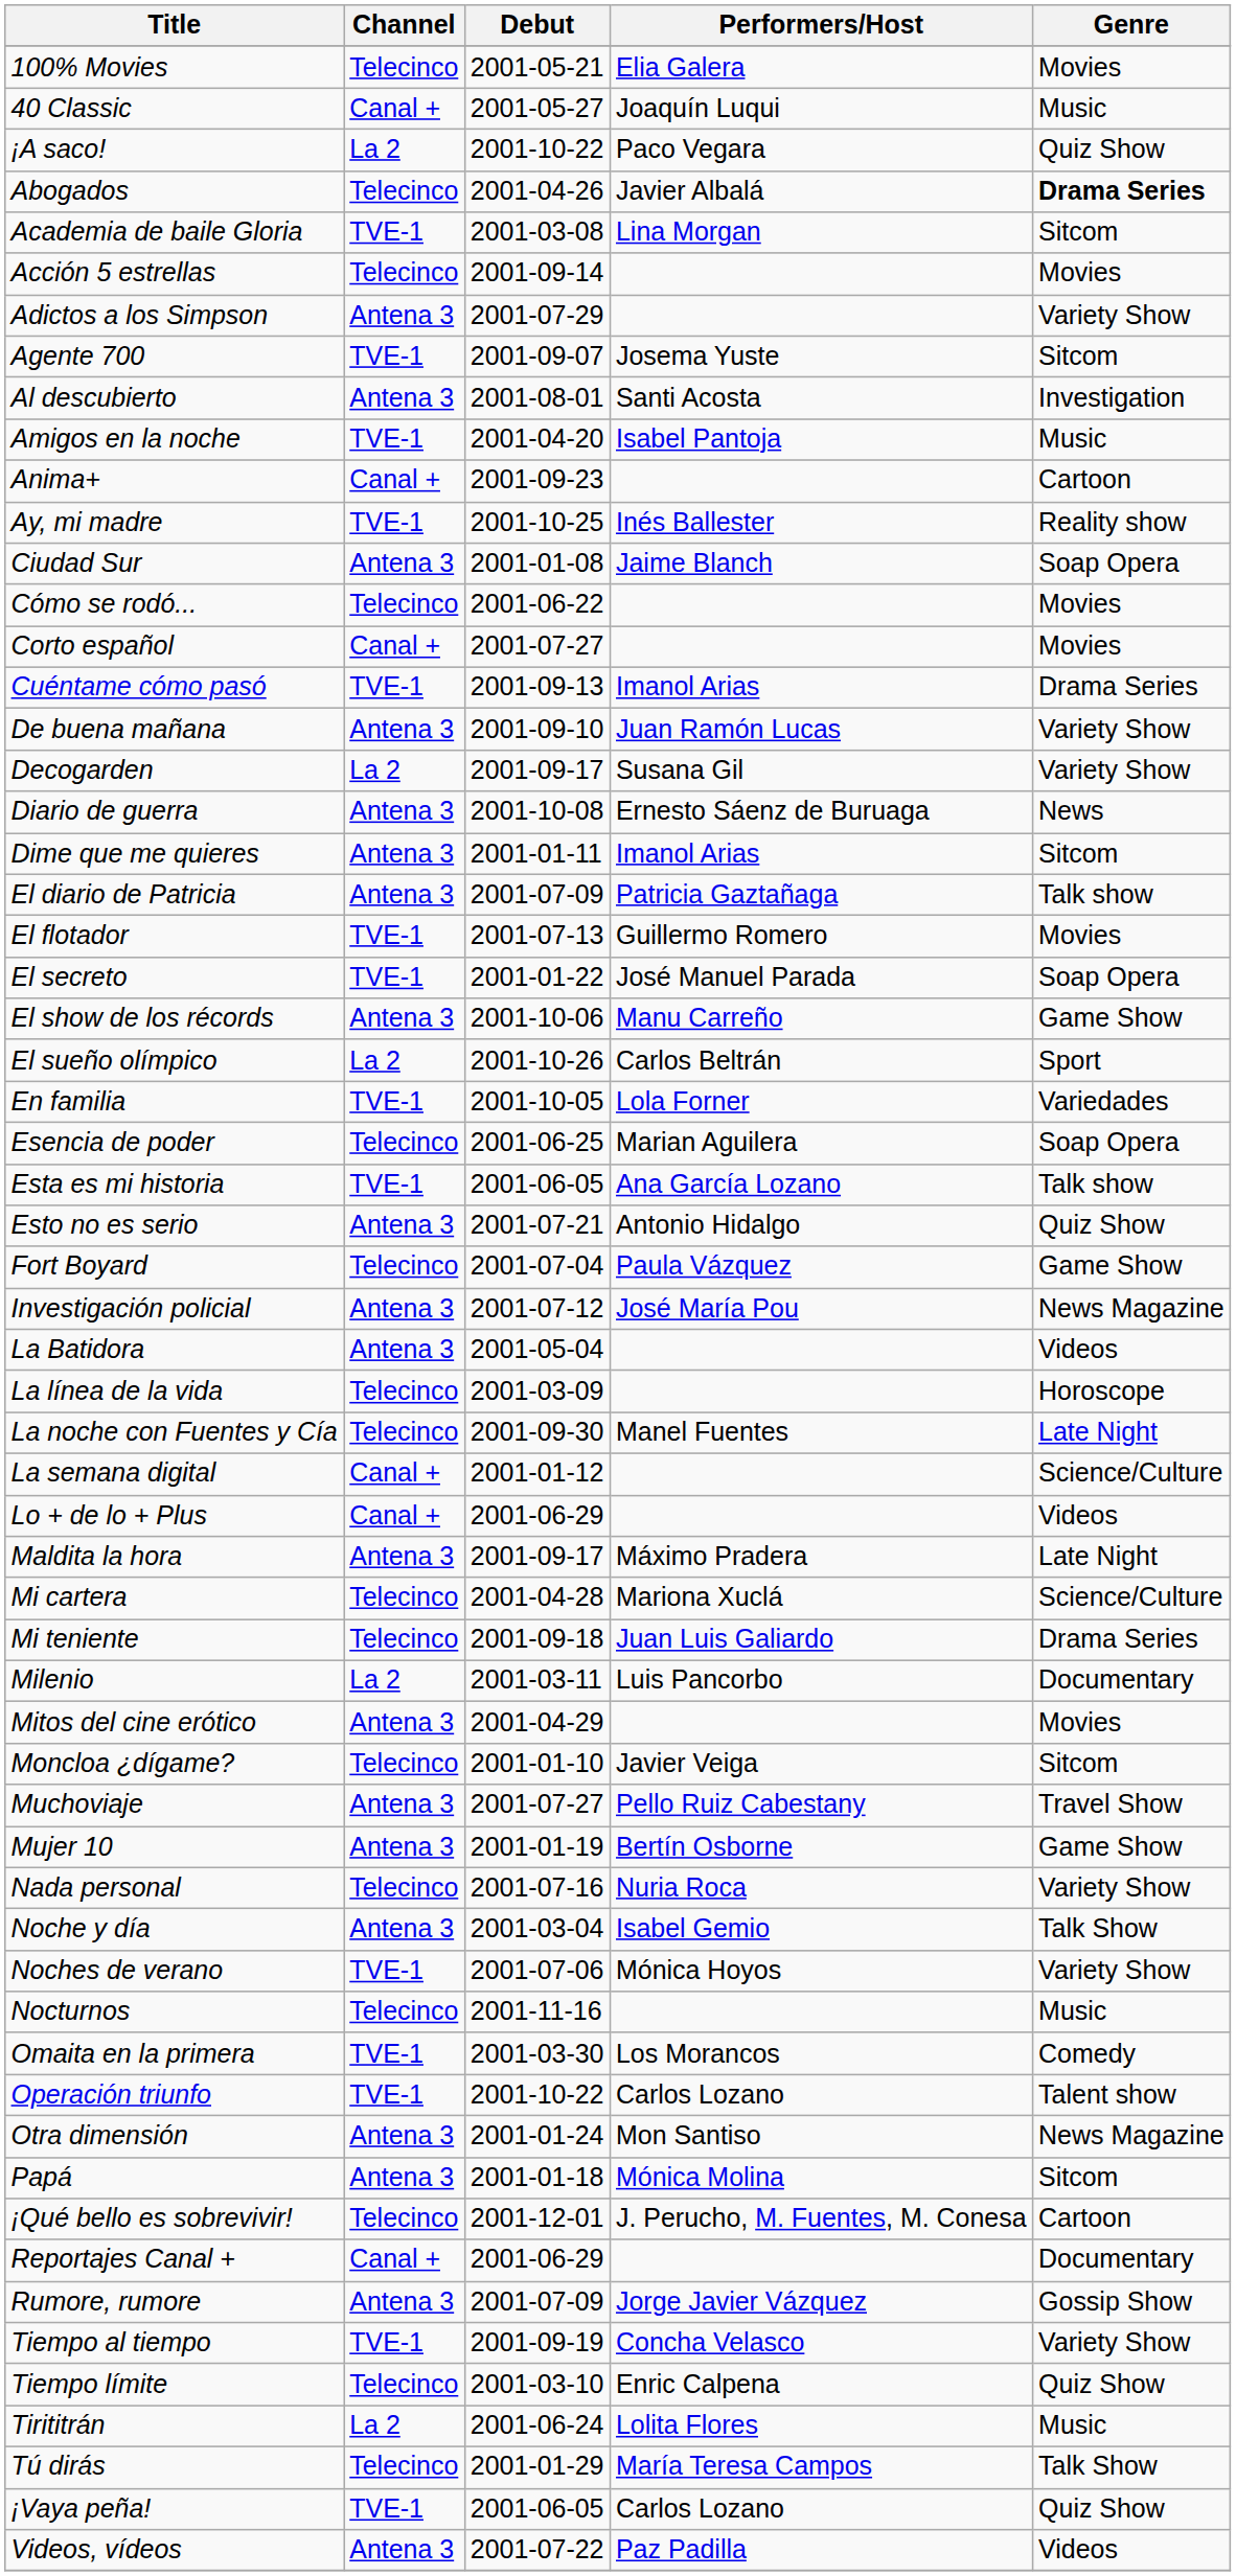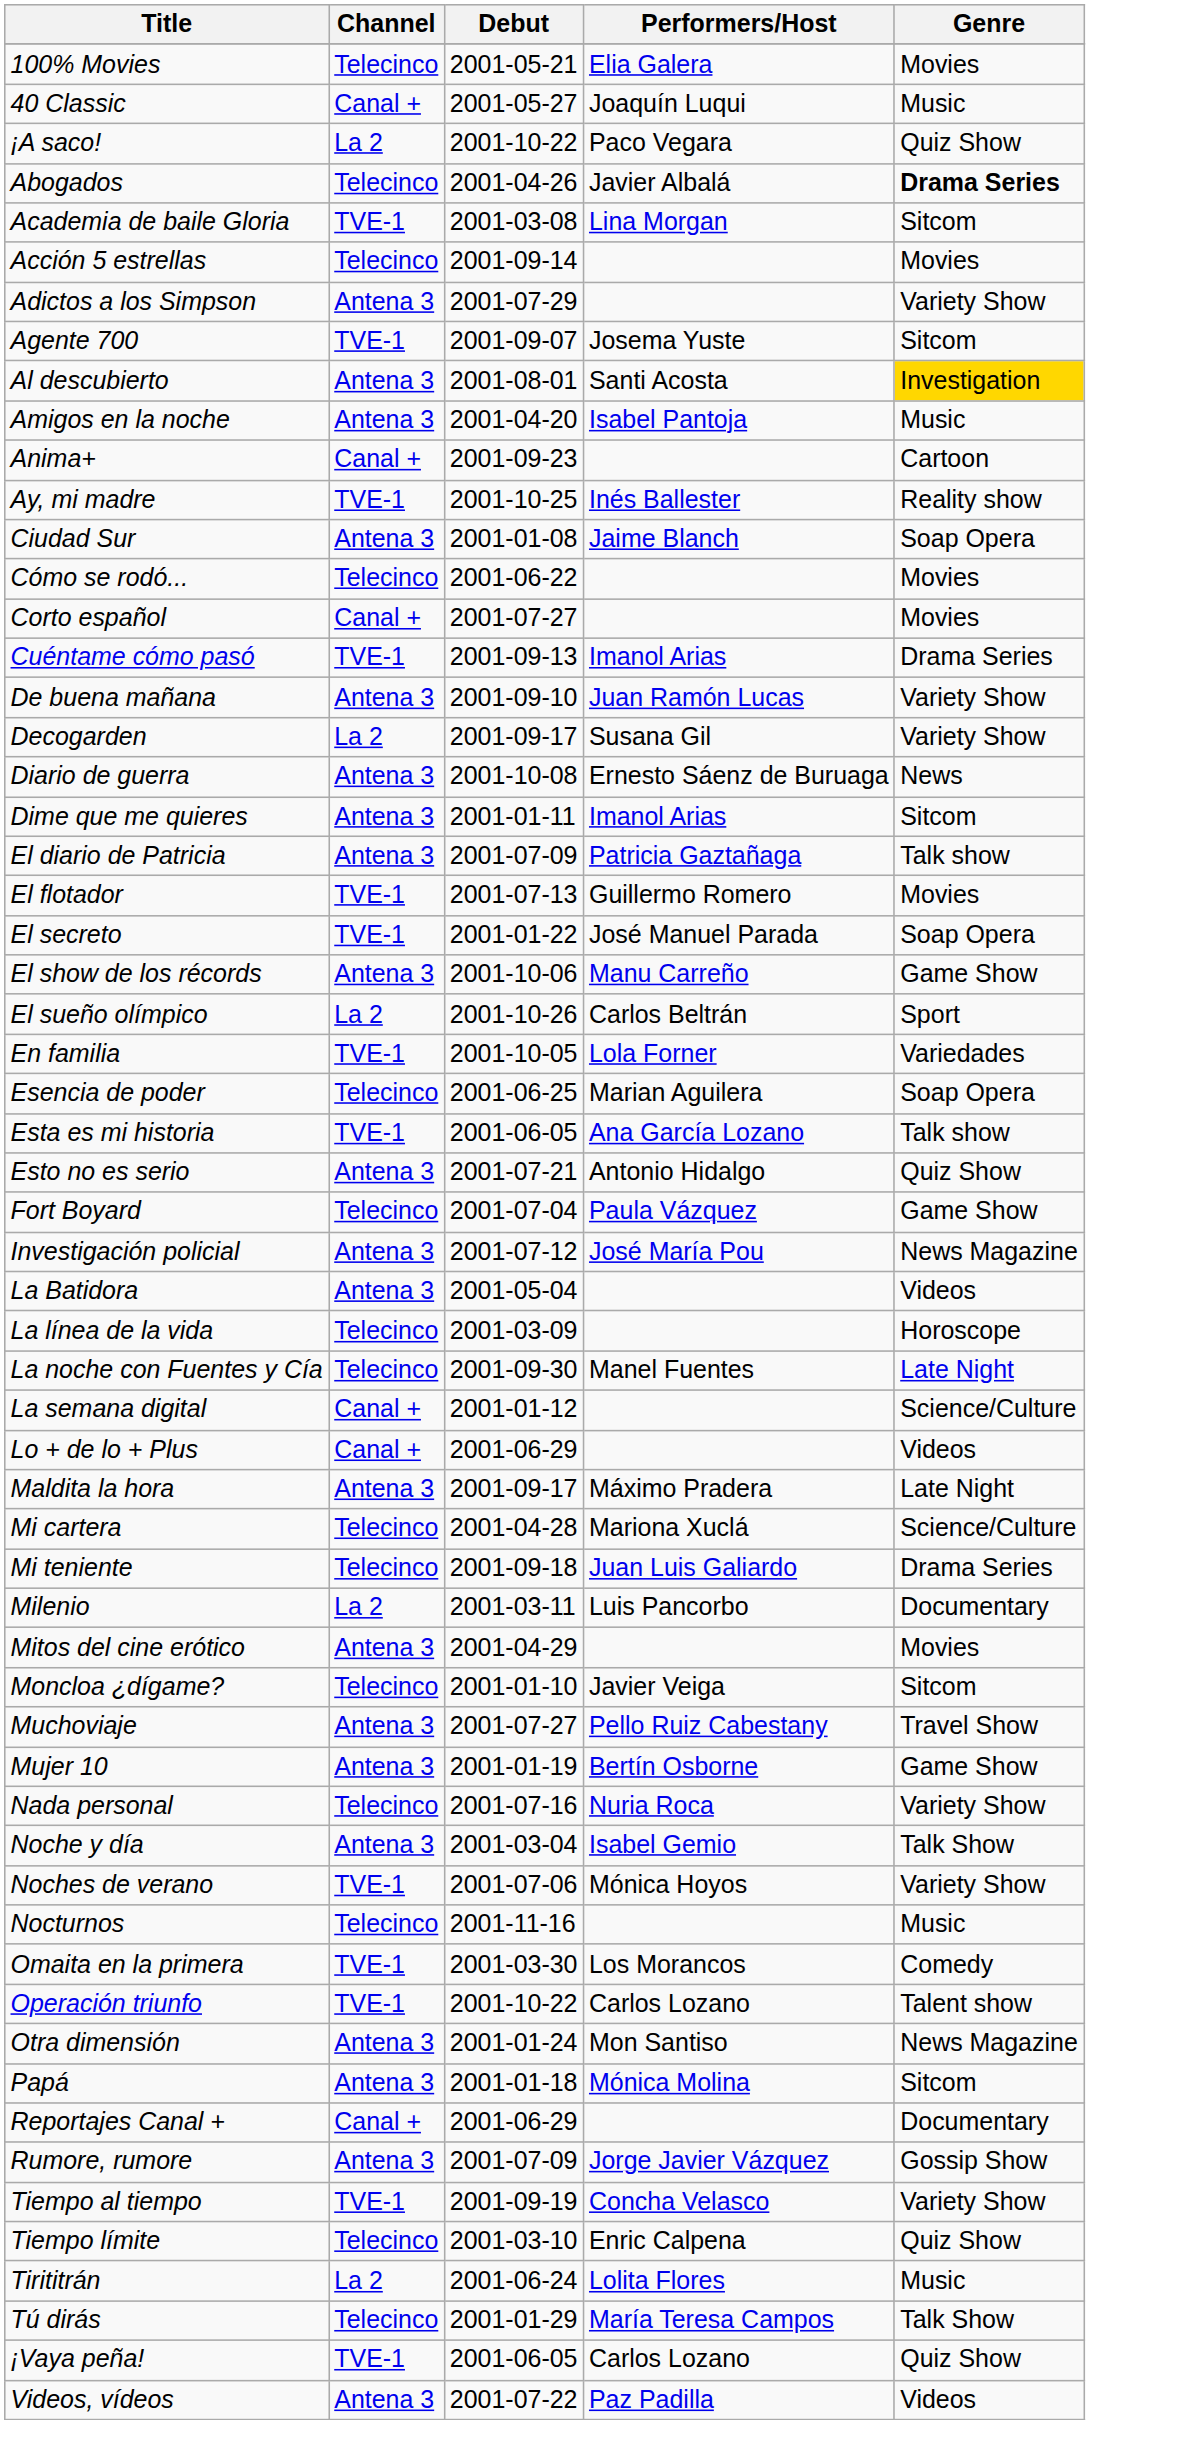 <table class="wikitable sortable">
 <tr>
 <th>Title</th>
 <th>Channel</th>
 <th>Debut</th>
 <th>Performers/Host</th>
 <th>Genre</th>
 </tr>
 <tr>
 </tr>
 <tr>
 <td><em>100% Movies</em></td>
 <td><a href='#'>Telecinco</a></td>
 <td>2001-05-21</td>
 <td><a href='#'>Elia Galera</a></td>
 <td>Movies</td>
 </tr>
 <tr>
 <td><em>40 Classic</em></td>
 <td><a href='#'>Canal +</a></td>
 <td>2001-05-27</td>
 <td>Joaquín Luqui</td>
 <td>Music</td>
 </tr>
 <tr>
 <td><em>¡A saco!</em></td>
 <td><a href='#'>La 2</a></td>
 <td>2001-10-22</td>
 <td>Paco Vegara</td>
 <td>Quiz Show</td>
 </tr>
 <tr>
 <td><em>Abogados</em></td>
 <td><a href='#'>Telecinco</a></td>
 <td>2001-04-26</td>
 <td>Javier Albalá</td>
 <td><strong>Drama Series</strong></td>
 </tr>
 <tr>
 <td><em>Academia de baile Gloria</em></td>
 <td><a href='#'>TVE-1</a></td>
 <td>2001-03-08</td>
 <td><a href='#'>Lina Morgan</a></td>
 <td>Sitcom</td>
 </tr>
 <tr>
 <td><em>Acción 5 estrellas</em></td>
 <td><a href='#'>Telecinco</a></td>
 <td>2001-09-14</td>
 <td></td>
 <td>Movies</td>
 </tr>
 <tr>
 <td><em>Adictos a los Simpson</em></td>
 <td><a href='#'>Antena 3</a></td>
 <td>2001-07-29</td>
 <td></td>
 <td>Variety Show</td>
 </tr>
 <tr>
 <td><em>Agente 700</em></td>
 <td><a href='#'>TVE-1</a></td>
 <td>2001-09-07</td>
 <td>Josema Yuste</td>
 <td>Sitcom</td>
 </tr>
 <tr>
 <td><em>Al descubierto</em></td>
 <td><a href='#'>Antena 3</a></td>
 <td>2001-08-01</td>
 <td>Santi Acosta</td>
-<td>Investigation</td>
+<td style="background: gold;">Investigation</td>
 </tr>
 <tr>
 <td><em>Amigos en la noche</em></td>
-<td><a href='#'>TVE-1</a></td>
+<td><a href='#'>Antena 3</a></td>
 <td>2001-04-20</td>
 <td><a href='#'>Isabel Pantoja</a></td>
 <td>Music</td>
 </tr>
 <tr>
 <td><em>Anima+</em></td>
 <td><a href='#'>Canal +</a></td>
 <td>2001-09-23</td>
 <td></td>
 <td>Cartoon</td>
 </tr>
 <tr>
 <td><em>Ay, mi madre</em></td>
 <td><a href='#'>TVE-1</a></td>
 <td>2001-10-25</td>
 <td><a href='#'>Inés Ballester</a></td>
 <td>Reality show</td>
 </tr>
 <tr>
 <td><em>Ciudad Sur</em></td>
 <td><a href='#'>Antena 3</a></td>
 <td>2001-01-08</td>
 <td><a href='#'>Jaime Blanch</a></td>
 <td>Soap Opera</td>
 </tr>
 <tr>
 <td><em>Cómo se rodó...</em></td>
 <td><a href='#'>Telecinco</a></td>
 <td>2001-06-22</td>
 <td></td>
 <td>Movies</td>
 </tr>
 <tr>
 <td><em>Corto español</em></td>
 <td><a href='#'>Canal +</a></td>
 <td>2001-07-27</td>
 <td></td>
 <td>Movies</td>
 </tr>
 <tr>
 <td><em><a href='#'>Cuéntame cómo pasó</a></em></td>
 <td><a href='#'>TVE-1</a></td>
 <td>2001-09-13</td>
 <td><a href='#'>Imanol Arias</a></td>
 <td>Drama Series</td>
 </tr>
 <tr>
 <td><em>De buena mañana</em></td>
 <td><a href='#'>Antena 3</a></td>
 <td>2001-09-10</td>
 <td><a href='#'>Juan Ramón Lucas</a></td>
 <td>Variety Show</td>
 </tr>
 <tr>
 <td><em>Decogarden</em></td>
 <td><a href='#'>La 2</a></td>
 <td>2001-09-17</td>
 <td>Susana Gil</td>
 <td>Variety Show</td>
 </tr>
 <tr>
 <td><em>Diario de guerra</em></td>
 <td><a href='#'>Antena 3</a></td>
 <td>2001-10-08</td>
 <td>Ernesto Sáenz de Buruaga</td>
 <td>News</td>
 </tr>
 <tr>
 <td><em>Dime que me quieres </em></td>
 <td><a href='#'>Antena 3</a></td>
 <td>2001-01-11</td>
 <td><a href='#'>Imanol Arias</a></td>
 <td>Sitcom</td>
 </tr>
 <tr>
 <td><em>El diario de Patricia</em></td>
 <td><a href='#'>Antena 3</a></td>
 <td>2001-07-09</td>
 <td><a href='#'>Patricia Gaztañaga</a></td>
 <td>Talk show</td>
 </tr>
 <tr>
 <td><em>El flotador</em></td>
 <td><a href='#'>TVE-1</a></td>
 <td>2001-07-13</td>
 <td>Guillermo Romero</td>
 <td>Movies</td>
 </tr>
 <tr>
 <td><em>El secreto</em></td>
 <td><a href='#'>TVE-1</a></td>
 <td>2001-01-22</td>
 <td>José Manuel Parada</td>
 <td>Soap Opera</td>
 </tr>
 <tr>
 <td><em>El show de los récords</em></td>
 <td><a href='#'>Antena 3</a></td>
 <td>2001-10-06</td>
 <td><a href='#'>Manu Carreño</a></td>
 <td>Game Show</td>
 </tr>
 <tr>
 <td><em>El sueño olímpico</em></td>
 <td><a href='#'>La 2</a></td>
 <td>2001-10-26</td>
 <td>Carlos Beltrán</td>
 <td>Sport</td>
 </tr>
 <tr>
 <td><em>En familia</em></td>
 <td><a href='#'>TVE-1</a></td>
 <td>2001-10-05</td>
 <td><a href='#'>Lola Forner</a></td>
 <td>Variedades</td>
 </tr>
 <tr>
 <td><em>Esencia de poder </em></td>
 <td><a href='#'>Telecinco</a></td>
 <td>2001-06-25</td>
 <td>Marian Aguilera</td>
 <td>Soap Opera</td>
 </tr>
 <tr>
 <td><em>Esta es mi historia</em></td>
 <td><a href='#'>TVE-1</a></td>
 <td>2001-06-05</td>
 <td><a href='#'>Ana García Lozano</a></td>
 <td>Talk show</td>
 </tr>
 <tr>
 <td><em>Esto no es serio</em></td>
 <td><a href='#'>Antena 3</a></td>
 <td>2001-07-21</td>
 <td>Antonio Hidalgo</td>
 <td>Quiz Show</td>
 </tr>
 <tr>
 <td><em>Fort Boyard</em></td>
 <td><a href='#'>Telecinco</a></td>
 <td>2001-07-04</td>
 <td><a href='#'>Paula Vázquez</a></td>
 <td>Game Show</td>
 </tr>
 <tr>
 <td><em>Investigación policial</em></td>
 <td><a href='#'>Antena 3</a></td>
 <td>2001-07-12</td>
 <td><a href='#'>José María Pou</a></td>
 <td>News Magazine</td>
 </tr>
 <tr>
 <td><em>La Batidora</em></td>
 <td><a href='#'>Antena 3</a></td>
 <td>2001-05-04</td>
 <td></td>
 <td>Videos</td>
 </tr>
 <tr>
 <td><em>La línea de la vida</em></td>
 <td><a href='#'>Telecinco</a></td>
 <td>2001-03-09</td>
 <td></td>
 <td>Horoscope</td>
 </tr>
 <tr>
 <td><em>La noche con Fuentes y Cía</em></td>
 <td><a href='#'>Telecinco</a></td>
 <td>2001-09-30</td>
 <td>Manel Fuentes</td>
 <td><a href='#'>Late Night</a></td>
 </tr>
 <tr>
 <td><em>La semana digital</em></td>
 <td><a href='#'>Canal +</a></td>
 <td>2001-01-12</td>
 <td></td>
 <td>Science/Culture</td>
 </tr>
 <tr>
 <td><em>Lo + de lo + Plus</em></td>
 <td><a href='#'>Canal +</a></td>
 <td>2001-06-29</td>
 <td></td>
 <td>Videos</td>
 </tr>
 <tr>
 <td><em>Maldita la hora</em></td>
 <td><a href='#'>Antena 3</a></td>
 <td>2001-09-17</td>
 <td>Máximo Pradera</td>
 <td>Late Night</td>
 </tr>
 <tr>
 <td><em>Mi cartera</em></td>
 <td><a href='#'>Telecinco</a></td>
 <td>2001-04-28</td>
 <td>Mariona Xuclá</td>
 <td>Science/Culture</td>
 </tr>
 <tr>
 <td><em>Mi teniente</em></td>
 <td><a href='#'>Telecinco</a></td>
 <td>2001-09-18</td>
 <td><a href='#'>Juan Luis Galiardo</a></td>
 <td>Drama Series</td>
 </tr>
 <tr>
 <td><em>Milenio</em></td>
 <td><a href='#'>La 2</a></td>
 <td>2001-03-11</td>
 <td>Luis Pancorbo</td>
 <td>Documentary</td>
 </tr>
 <tr>
 <td><em>Mitos del cine erótico</em></td>
 <td><a href='#'>Antena 3</a></td>
 <td>2001-04-29</td>
 <td></td>
 <td>Movies</td>
 </tr>
 <tr>
 <td><em>Moncloa ¿dígame?</em></td>
 <td><a href='#'>Telecinco</a></td>
 <td>2001-01-10</td>
 <td>Javier Veiga</td>
 <td>Sitcom</td>
 </tr>
 <tr>
 <td><em>Muchoviaje</em></td>
 <td><a href='#'>Antena 3</a></td>
 <td>2001-07-27</td>
 <td><a href='#'>Pello Ruiz Cabestany</a></td>
 <td>Travel Show</td>
 </tr>
 <tr>
 <td><em>Mujer 10</em></td>
 <td><a href='#'>Antena 3</a></td>
 <td>2001-01-19</td>
 <td><a href='#'>Bertín Osborne</a></td>
 <td>Game Show</td>
 </tr>
 <tr>
 <td><em>Nada personal</em></td>
 <td><a href='#'>Telecinco</a></td>
 <td>2001-07-16</td>
 <td><a href='#'>Nuria Roca</a></td>
 <td>Variety Show</td>
 </tr>
 <tr>
 <td><em>Noche y día</em></td>
 <td><a href='#'>Antena 3</a></td>
 <td>2001-03-04</td>
 <td><a href='#'>Isabel Gemio</a></td>
 <td>Talk Show</td>
 </tr>
 <tr>
 <td><em>Noches de verano</em></td>
 <td><a href='#'>TVE-1</a></td>
 <td>2001-07-06</td>
 <td>Mónica Hoyos</td>
 <td>Variety Show</td>
 </tr>
 <tr>
 <td><em>Nocturnos</em></td>
 <td><a href='#'>Telecinco</a></td>
 <td>2001-11-16</td>
 <td></td>
 <td>Music</td>
 </tr>
 <tr>
 <td><em>Omaita en la primera</em></td>
 <td><a href='#'>TVE-1</a></td>
 <td>2001-03-30</td>
 <td>Los Morancos</td>
 <td>Comedy</td>
 </tr>
 <tr>
 <td><em><a href='#'>Operación triunfo</a></em></td>
 <td><a href='#'>TVE-1</a></td>
 <td>2001-10-22</td>
 <td>Carlos Lozano</td>
 <td>Talent show</td>
 </tr>
 <tr>
 <td><em>Otra dimensión</em></td>
 <td><a href='#'>Antena 3</a></td>
 <td>2001-01-24</td>
 <td>Mon Santiso</td>
 <td>News Magazine</td>
 </tr>
 <tr>
 <td><em>Papá</em></td>
 <td><a href='#'>Antena 3</a></td>
 <td>2001-01-18</td>
 <td><a href='#'>Mónica Molina</a></td>
 <td>Sitcom</td>
 </tr>
 <tr>
-<td><em>¡Qué bello es sobrevivir!</em></td>
-<td><a href='#'>Telecinco</a></td>
-<td>2001-12-01</td>
-<td>J. Perucho, <a href='#'>M. Fuentes</a>, M. Conesa</td>
-<td>Cartoon</td>
-</tr>
-<tr>
 <td><em>Reportajes Canal +</em></td>
 <td><a href='#'>Canal +</a></td>
 <td>2001-06-29</td>
 <td></td>
 <td>Documentary</td>
 </tr>
 <tr>
 <td><em>Rumore, rumore</em></td>
 <td><a href='#'>Antena 3</a></td>
 <td>2001-07-09</td>
 <td><a href='#'>Jorge Javier Vázquez</a></td>
 <td>Gossip Show</td>
 </tr>
 <tr>
 <td><em>Tiempo al tiempo</em></td>
 <td><a href='#'>TVE-1</a></td>
 <td>2001-09-19</td>
 <td><a href='#'>Concha Velasco</a></td>
 <td>Variety Show</td>
 </tr>
 <tr>
 <td><em>Tiempo límite</em></td>
 <td><a href='#'>Telecinco</a></td>
 <td>2001-03-10</td>
 <td>Enric Calpena</td>
 <td>Quiz Show</td>
 </tr>
 <tr>
 <td><em>Tirititrán</em></td>
 <td><a href='#'>La 2</a></td>
 <td>2001-06-24</td>
 <td><a href='#'>Lolita Flores</a></td>
 <td>Music</td>
 </tr>
 <tr>
 <td><em>Tú dirás</em></td>
 <td><a href='#'>Telecinco</a></td>
 <td>2001-01-29</td>
 <td><a href='#'>María Teresa Campos</a></td>
 <td>Talk Show</td>
 </tr>
 <tr>
 <td><em>¡Vaya peña!</em></td>
 <td><a href='#'>TVE-1</a></td>
 <td>2001-06-05</td>
 <td>Carlos Lozano</td>
 <td>Quiz Show</td>
 </tr>
 <tr>
 <td><em>Videos, vídeos</em></td>
 <td><a href='#'>Antena 3</a></td>
 <td>2001-07-22</td>
 <td><a href='#'>Paz Padilla</a></td>
 <td>Videos</td>
 </tr>
 <tr>
 </tr>
 </table>
